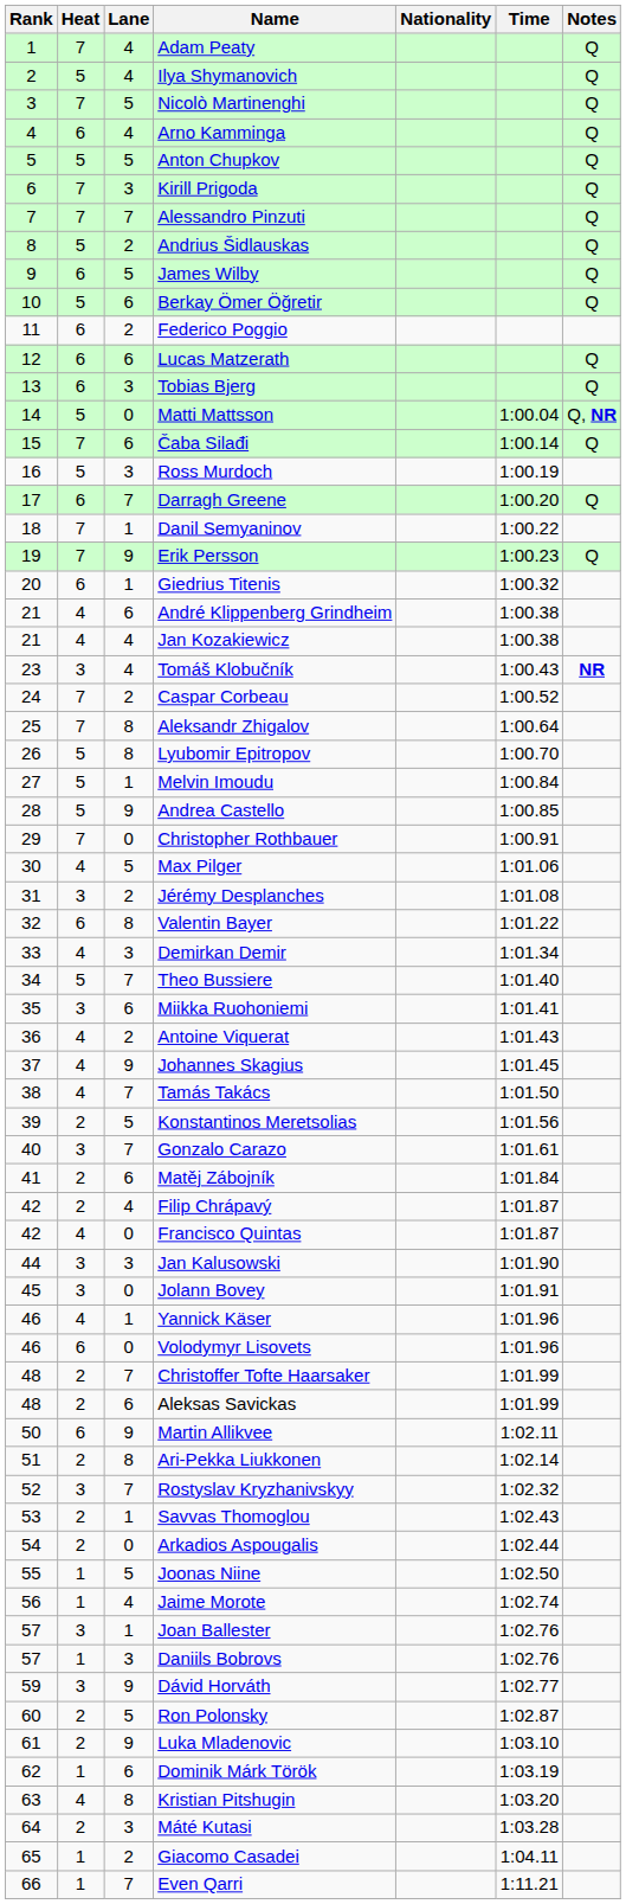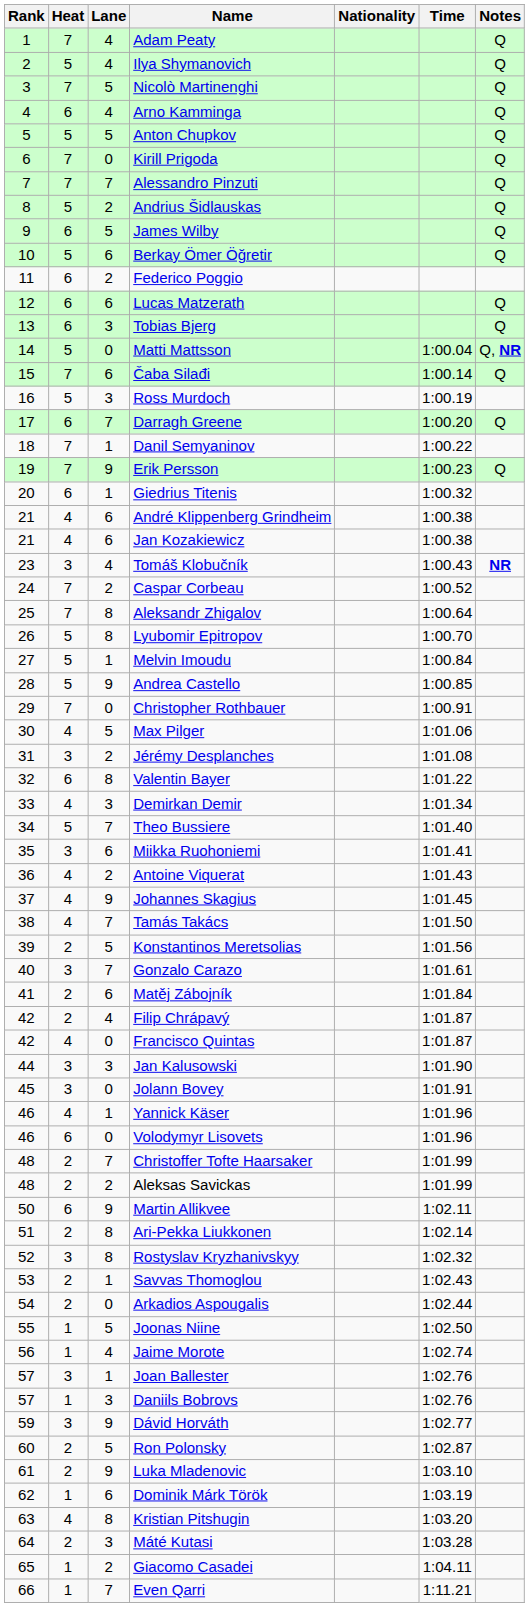 <table class="wikitable sortable" style="text-align:center">
 <tr>
 <th>Rank</th>
 <th>Heat</th>
 <th>Lane</th>
 <th>Name</th>
 <th>Nationality</th>
 <th>Time</th>
 <th>Notes</th>
 </tr>
 <tr bgcolor=ccffcc>
 <td>1</td>
 <td>7</td>
 <td>4</td>
 <td align=left><a href='#'>Adam Peaty</a></td>
 <td align=left></td>
 <td></td>
 <td>Q</td>
 </tr>
 <tr bgcolor=ccffcc>
 <td>2</td>
 <td>5</td>
 <td>4</td>
 <td align=left><a href='#'>Ilya Shymanovich</a></td>
 <td align=left></td>
 <td></td>
 <td>Q</td>
 </tr>
 <tr bgcolor=ccffcc>
 <td>3</td>
 <td>7</td>
 <td>5</td>
 <td align=left><a href='#'>Nicolò Martinenghi</a></td>
 <td align=left></td>
 <td></td>
 <td>Q</td>
 </tr>
 <tr bgcolor=ccffcc>
 <td>4</td>
 <td>6</td>
 <td>4</td>
 <td align=left><a href='#'>Arno Kamminga</a></td>
 <td align=left></td>
 <td></td>
 <td>Q</td>
 </tr>
 <tr bgcolor=ccffcc>
 <td>5</td>
 <td>5</td>
 <td>5</td>
 <td align=left><a href='#'>Anton Chupkov</a></td>
 <td align=left></td>
 <td></td>
 <td>Q</td>
 </tr>
 <tr bgcolor=ccffcc>
 <td>6</td>
 <td>7</td>
-<td>3</td>
+<td>0</td>
 <td align=left><a href='#'>Kirill Prigoda</a></td>
 <td align=left></td>
 <td></td>
 <td>Q</td>
 </tr>
 <tr bgcolor=ccffcc>
 <td>7</td>
 <td>7</td>
 <td>7</td>
 <td align=left><a href='#'>Alessandro Pinzuti</a></td>
 <td align=left></td>
 <td></td>
 <td>Q</td>
 </tr>
 <tr bgcolor=ccffcc>
 <td>8</td>
 <td>5</td>
 <td>2</td>
 <td align=left><a href='#'>Andrius Šidlauskas</a></td>
 <td align=left></td>
 <td></td>
 <td>Q</td>
 </tr>
 <tr bgcolor=ccffcc>
 <td>9</td>
 <td>6</td>
 <td>5</td>
 <td align=left><a href='#'>James Wilby</a></td>
 <td align=left></td>
 <td></td>
 <td>Q</td>
 </tr>
 <tr bgcolor=ccffcc>
 <td>10</td>
 <td>5</td>
 <td>6</td>
 <td align=left><a href='#'>Berkay Ömer Öğretir</a></td>
 <td align=left></td>
 <td></td>
 <td>Q</td>
 </tr>
 <tr>
 <td>11</td>
 <td>6</td>
 <td>2</td>
 <td align=left><a href='#'>Federico Poggio</a></td>
 <td align=left></td>
 <td></td>
 <td></td>
 </tr>
 <tr bgcolor=ccffcc>
 <td>12</td>
 <td>6</td>
 <td>6</td>
 <td align=left><a href='#'>Lucas Matzerath</a></td>
 <td align=left></td>
 <td></td>
 <td>Q</td>
 </tr>
 <tr bgcolor=ccffcc>
 <td>13</td>
 <td>6</td>
 <td>3</td>
 <td align=left><a href='#'>Tobias Bjerg</a></td>
 <td align=left></td>
 <td></td>
 <td>Q</td>
 </tr>
 <tr bgcolor=ccffcc>
 <td>14</td>
 <td>5</td>
 <td>0</td>
 <td align=left><a href='#'>Matti Mattsson</a></td>
 <td align=left></td>
 <td>1:00.04</td>
 <td>Q, <strong><a href='#'>NR</a></strong></td>
 </tr>
 <tr bgcolor=ccffcc>
 <td>15</td>
 <td>7</td>
 <td>6</td>
 <td align=left><a href='#'>Čaba Silađi</a></td>
 <td align=left></td>
 <td>1:00.14</td>
 <td>Q</td>
 </tr>
 <tr>
 <td>16</td>
 <td>5</td>
 <td>3</td>
 <td align=left><a href='#'>Ross Murdoch</a></td>
 <td align=left></td>
 <td>1:00.19</td>
 <td></td>
 </tr>
 <tr bgcolor=ccffcc>
 <td>17</td>
 <td>6</td>
 <td>7</td>
 <td align=left><a href='#'>Darragh Greene</a></td>
 <td align=left></td>
 <td>1:00.20</td>
 <td>Q</td>
 </tr>
 <tr>
 <td>18</td>
 <td>7</td>
 <td>1</td>
 <td align=left><a href='#'>Danil Semyaninov</a></td>
 <td align=left></td>
 <td>1:00.22</td>
 <td></td>
 </tr>
 <tr bgcolor=ccffcc>
 <td>19</td>
 <td>7</td>
 <td>9</td>
 <td align=left><a href='#'>Erik Persson</a></td>
 <td align=left></td>
 <td>1:00.23</td>
 <td>Q</td>
 </tr>
 <tr>
 <td>20</td>
 <td>6</td>
 <td>1</td>
 <td align=left><a href='#'>Giedrius Titenis</a></td>
 <td align=left></td>
 <td>1:00.32</td>
 <td></td>
 </tr>
 <tr>
 <td>21</td>
 <td>4</td>
 <td>6</td>
 <td align=left><a href='#'>André Klippenberg Grindheim</a></td>
 <td align=left></td>
 <td>1:00.38</td>
 <td></td>
 </tr>
 <tr>
 <td>21</td>
 <td>4</td>
-<td>4</td>
+<td>6</td>
 <td align=left><a href='#'>Jan Kozakiewicz</a></td>
 <td align=left></td>
 <td>1:00.38</td>
 <td></td>
 </tr>
 <tr>
 <td>23</td>
 <td>3</td>
 <td>4</td>
 <td align=left><a href='#'>Tomáš Klobučník</a></td>
 <td align=left></td>
 <td>1:00.43</td>
 <td><strong><a href='#'>NR</a></strong></td>
 </tr>
 <tr>
 <td>24</td>
 <td>7</td>
 <td>2</td>
 <td align=left><a href='#'>Caspar Corbeau</a></td>
 <td align=left></td>
 <td>1:00.52</td>
 <td></td>
 </tr>
 <tr>
 <td>25</td>
 <td>7</td>
 <td>8</td>
 <td align=left><a href='#'>Aleksandr Zhigalov</a></td>
 <td align=left></td>
 <td>1:00.64</td>
 <td></td>
 </tr>
 <tr>
 <td>26</td>
 <td>5</td>
 <td>8</td>
 <td align=left><a href='#'>Lyubomir Epitropov</a></td>
 <td align=left></td>
 <td>1:00.70</td>
 <td></td>
 </tr>
 <tr>
 <td>27</td>
 <td>5</td>
 <td>1</td>
 <td align=left><a href='#'>Melvin Imoudu</a></td>
 <td align=left></td>
 <td>1:00.84</td>
 <td></td>
 </tr>
 <tr>
 <td>28</td>
 <td>5</td>
 <td>9</td>
 <td align=left><a href='#'>Andrea Castello</a></td>
 <td align=left></td>
 <td>1:00.85</td>
 <td></td>
 </tr>
 <tr>
 <td>29</td>
 <td>7</td>
 <td>0</td>
 <td align=left><a href='#'>Christopher Rothbauer</a></td>
 <td align=left></td>
 <td>1:00.91</td>
 <td></td>
 </tr>
 <tr>
 <td>30</td>
 <td>4</td>
 <td>5</td>
 <td align=left><a href='#'>Max Pilger</a></td>
 <td align=left></td>
 <td>1:01.06</td>
 <td></td>
 </tr>
 <tr>
 <td>31</td>
 <td>3</td>
 <td>2</td>
 <td align=left><a href='#'>Jérémy Desplanches</a></td>
 <td align=left></td>
 <td>1:01.08</td>
 <td></td>
 </tr>
 <tr>
 <td>32</td>
 <td>6</td>
 <td>8</td>
 <td align=left><a href='#'>Valentin Bayer</a></td>
 <td align=left></td>
 <td>1:01.22</td>
 <td></td>
 </tr>
 <tr>
 <td>33</td>
 <td>4</td>
 <td>3</td>
 <td align=left><a href='#'>Demirkan Demir</a></td>
 <td align=left></td>
 <td>1:01.34</td>
 <td></td>
 </tr>
 <tr>
 <td>34</td>
 <td>5</td>
 <td>7</td>
 <td align=left><a href='#'>Theo Bussiere</a></td>
 <td align=left></td>
 <td>1:01.40</td>
 <td></td>
 </tr>
 <tr>
 <td>35</td>
 <td>3</td>
 <td>6</td>
 <td align=left><a href='#'>Miikka Ruohoniemi</a></td>
 <td align=left></td>
 <td>1:01.41</td>
 <td></td>
 </tr>
 <tr>
 <td>36</td>
 <td>4</td>
 <td>2</td>
 <td align=left><a href='#'>Antoine Viquerat</a></td>
 <td align=left></td>
 <td>1:01.43</td>
 <td></td>
 </tr>
 <tr>
 <td>37</td>
 <td>4</td>
 <td>9</td>
 <td align=left><a href='#'>Johannes Skagius</a></td>
 <td align=left></td>
 <td>1:01.45</td>
 <td></td>
 </tr>
 <tr>
 <td>38</td>
 <td>4</td>
 <td>7</td>
 <td align=left><a href='#'>Tamás Takács</a></td>
 <td align=left></td>
 <td>1:01.50</td>
 <td></td>
 </tr>
 <tr>
 <td>39</td>
 <td>2</td>
 <td>5</td>
 <td align=left><a href='#'>Konstantinos Meretsolias</a></td>
 <td align=left></td>
 <td>1:01.56</td>
 <td></td>
 </tr>
 <tr>
 <td>40</td>
 <td>3</td>
 <td>7</td>
 <td align=left><a href='#'>Gonzalo Carazo</a></td>
 <td align=left></td>
 <td>1:01.61</td>
 <td></td>
 </tr>
 <tr>
 <td>41</td>
 <td>2</td>
 <td>6</td>
 <td align=left><a href='#'>Matěj Zábojník</a></td>
 <td align=left></td>
 <td>1:01.84</td>
 <td></td>
 </tr>
 <tr>
 <td>42</td>
 <td>2</td>
 <td>4</td>
 <td align=left><a href='#'>Filip Chrápavý</a></td>
 <td align=left></td>
 <td>1:01.87</td>
 <td></td>
 </tr>
 <tr>
 <td>42</td>
 <td>4</td>
 <td>0</td>
 <td align=left><a href='#'>Francisco Quintas</a></td>
 <td align=left></td>
 <td>1:01.87</td>
 <td></td>
 </tr>
 <tr>
 <td>44</td>
 <td>3</td>
 <td>3</td>
 <td align=left><a href='#'>Jan Kalusowski</a></td>
 <td align=left></td>
 <td>1:01.90</td>
 <td></td>
 </tr>
 <tr>
 <td>45</td>
 <td>3</td>
 <td>0</td>
 <td align=left><a href='#'>Jolann Bovey</a></td>
 <td align=left></td>
 <td>1:01.91</td>
 <td></td>
 </tr>
 <tr>
 <td>46</td>
 <td>4</td>
 <td>1</td>
 <td align=left><a href='#'>Yannick Käser</a></td>
 <td align=left></td>
 <td>1:01.96</td>
 <td></td>
 </tr>
 <tr>
 <td>46</td>
 <td>6</td>
 <td>0</td>
 <td align=left><a href='#'>Volodymyr Lisovets</a></td>
 <td align=left></td>
 <td>1:01.96</td>
 <td></td>
 </tr>
 <tr>
 <td>48</td>
 <td>2</td>
 <td>7</td>
 <td align=left><a href='#'>Christoffer Tofte Haarsaker</a></td>
 <td align=left></td>
 <td>1:01.99</td>
 <td></td>
 </tr>
 <tr>
 <td>48</td>
 <td>2</td>
-<td>6</td>
+<td>2</td>
 <td align=left>Aleksas Savickas</td>
 <td align=left></td>
 <td>1:01.99</td>
 <td></td>
 </tr>
 <tr>
 <td>50</td>
 <td>6</td>
 <td>9</td>
 <td align=left><a href='#'>Martin Allikvee</a></td>
 <td align=left></td>
 <td>1:02.11</td>
 <td></td>
 </tr>
 <tr>
 <td>51</td>
 <td>2</td>
 <td>8</td>
 <td align=left><a href='#'>Ari-Pekka Liukkonen</a></td>
 <td align=left></td>
 <td>1:02.14</td>
 <td></td>
 </tr>
 <tr>
 <td>52</td>
 <td>3</td>
-<td>7</td>
+<td>8</td>
 <td align=left><a href='#'>Rostyslav Kryzhanivskyy</a></td>
 <td align=left></td>
 <td>1:02.32</td>
 <td></td>
 </tr>
 <tr>
 <td>53</td>
 <td>2</td>
 <td>1</td>
 <td align=left><a href='#'>Savvas Thomoglou</a></td>
 <td align=left></td>
 <td>1:02.43</td>
 <td></td>
 </tr>
 <tr>
 <td>54</td>
 <td>2</td>
 <td>0</td>
 <td align=left><a href='#'>Arkadios Aspougalis</a></td>
 <td align=left></td>
 <td>1:02.44</td>
 <td></td>
 </tr>
 <tr>
 <td>55</td>
 <td>1</td>
 <td>5</td>
 <td align=left><a href='#'>Joonas Niine</a></td>
 <td align=left></td>
 <td>1:02.50</td>
 <td></td>
 </tr>
 <tr>
 <td>56</td>
 <td>1</td>
 <td>4</td>
 <td align=left><a href='#'>Jaime Morote</a></td>
 <td align=left></td>
 <td>1:02.74</td>
 <td></td>
 </tr>
 <tr>
 <td>57</td>
 <td>3</td>
 <td>1</td>
 <td align=left><a href='#'>Joan Ballester</a></td>
 <td align=left></td>
 <td>1:02.76</td>
 <td></td>
 </tr>
 <tr>
 <td>57</td>
 <td>1</td>
 <td>3</td>
 <td align=left><a href='#'>Daniils Bobrovs</a></td>
 <td align=left></td>
 <td>1:02.76</td>
 <td></td>
 </tr>
 <tr>
 <td>59</td>
 <td>3</td>
 <td>9</td>
 <td align=left><a href='#'>Dávid Horváth</a></td>
 <td align=left></td>
 <td>1:02.77</td>
 <td></td>
 </tr>
 <tr>
 <td>60</td>
 <td>2</td>
 <td>5</td>
 <td align=left><a href='#'>Ron Polonsky</a></td>
 <td align=left></td>
 <td>1:02.87</td>
 <td></td>
 </tr>
 <tr>
 <td>61</td>
 <td>2</td>
 <td>9</td>
 <td align=left><a href='#'>Luka Mladenovic</a></td>
 <td align=left></td>
 <td>1:03.10</td>
 <td></td>
 </tr>
 <tr>
 <td>62</td>
 <td>1</td>
 <td>6</td>
 <td align=left><a href='#'>Dominik Márk Török</a></td>
 <td align=left></td>
 <td>1:03.19</td>
 <td></td>
 </tr>
 <tr>
 <td>63</td>
 <td>4</td>
 <td>8</td>
 <td align=left><a href='#'>Kristian Pitshugin</a></td>
 <td align=left></td>
 <td>1:03.20</td>
 <td></td>
 </tr>
 <tr>
 <td>64</td>
 <td>2</td>
 <td>3</td>
 <td align=left><a href='#'>Máté Kutasi</a></td>
 <td align=left></td>
 <td>1:03.28</td>
 <td></td>
 </tr>
 <tr>
 <td>65</td>
 <td>1</td>
 <td>2</td>
 <td align=left><a href='#'>Giacomo Casadei</a></td>
 <td align=left></td>
 <td>1:04.11</td>
 <td></td>
 </tr>
 <tr>
 <td>66</td>
 <td>1</td>
 <td>7</td>
 <td align=left><a href='#'>Even Qarri</a></td>
 <td align=left></td>
 <td>1:11.21</td>
 <td></td>
 </tr>
 </table>
